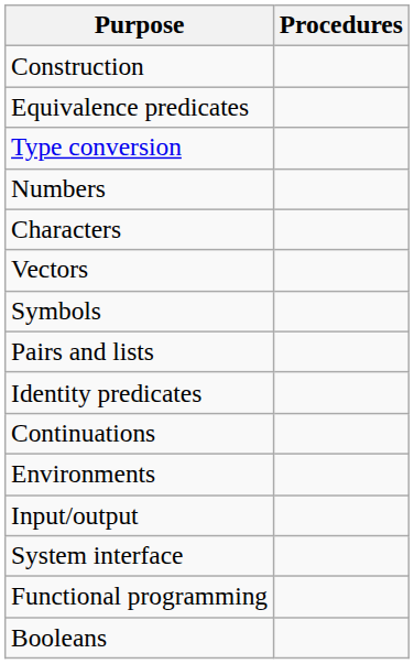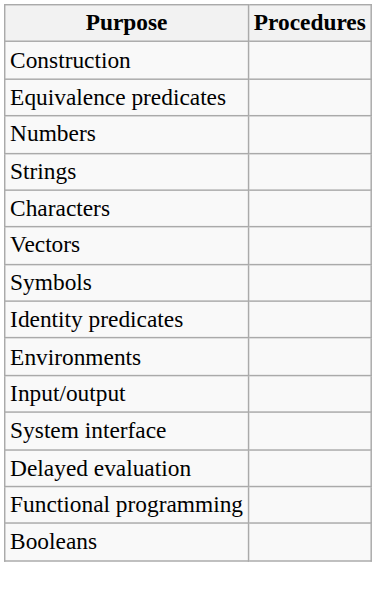 <table class="wikitable">
 <tr>
 <th>Purpose</th>
 <th>Procedures</th>
 </tr>
 <tr>
 <td>Construction</td>
 <td></td>
 </tr>
 <tr>
 <td>Equivalence predicates</td>
 <td></td>
 </tr>
 <tr>
-<td><a href='#'>Type conversion</a></td>
+<td>Numbers</td>
 <td></td>
 </tr>
 <tr>
-<td>Numbers</td>
+<td>Strings</td>
 <td></td>
 </tr>
 <tr>
 <td>Characters</td>
 <td></td>
 </tr>
 <tr>
 <td>Vectors</td>
 <td></td>
 </tr>
 <tr>
 <td>Symbols</td>
 <td></td>
 </tr>
 <tr>
-<td>Pairs and lists</td>
-<td></td>
-</tr>
-<tr>
 <td>Identity predicates</td>
-<td></td>
-</tr>
-<tr>
-<td>Continuations</td>
 <td></td>
 </tr>
 <tr>
 <td>Environments</td>
 <td></td>
 </tr>
 <tr>
 <td>Input/output</td>
 <td></td>
 </tr>
 <tr>
 <td>System interface</td>
 <td></td>
 </tr>
 <tr>
+<td>Delayed evaluation</td>
+<td></td>
+</tr>
+<tr>
 <td>Functional programming</td>
 <td></td>
 </tr>
 <tr>
 <td>Booleans</td>
 <td></td>
 </tr>
 </table>
